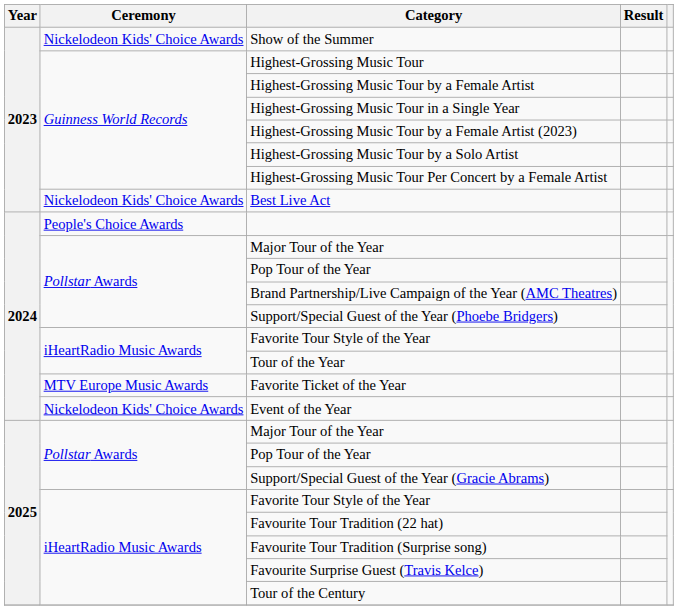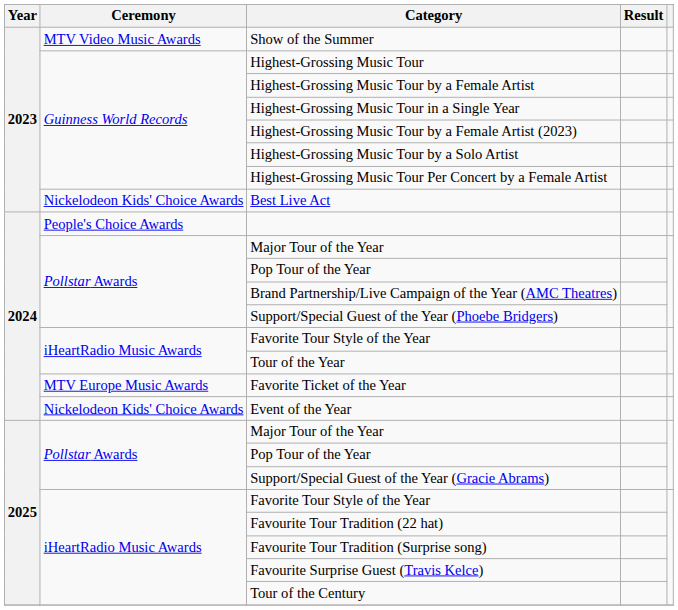 <table class="wikitable sortable plainrowheaders">
 <tr>
 <th scope="col">Year</th>
 <th scope="col">Ceremony</th>
 <th scope="col">Category</th>
 <th scope="col">Result</th>
 <th scope="col" class="unsortable"></th>
 </tr>
 <tr>
 <th rowspan="8" scope="row" style="text-align:center;">2023</th>
-<td><a href='#'>Nickelodeon Kids' Choice Awards</a></td>
+<td><a href='#'>MTV Video Music Awards</a></td>
 <td>Show of the Summer</td>
 <td></td>
 <td style="text-align:center;"></td>
 </tr>
 <tr>
 <td rowspan="6"><em><a href='#'>Guinness World Records</a></em></td>
 <td>Highest-Grossing Music Tour</td>
 <td></td>
 <td style="text-align:center;"></td>
 </tr>
 <tr>
 <td>Highest-Grossing Music Tour by a Female Artist</td>
 <td></td>
 <td style="text-align:center;"></td>
 </tr>
 <tr>
 <td>Highest-Grossing Music Tour in a Single Year</td>
 <td></td>
 <td style="text-align:center;"></td>
 </tr>
 <tr>
 <td>Highest-Grossing Music Tour by a Female Artist (2023)</td>
 <td></td>
 <td style="text-align:center;"></td>
 </tr>
 <tr>
 <td>Highest-Grossing Music Tour by a Solo Artist</td>
 <td></td>
 <td style="text-align:center;"></td>
 </tr>
 <tr>
 <td>Highest-Grossing Music Tour Per Concert by a Female Artist</td>
 <td></td>
 <td style="text-align:center;"></td>
 </tr>
 <tr>
 <td><a href='#'>Nickelodeon Kids' Choice Awards</a></td>
 <td><a href='#'>Best Live Act</a></td>
 <td></td>
 <td style="text-align:center;"></td>
 </tr>
 <tr>
 <th rowspan="9" scope="row" style="text-align:center;">2024</th>
 <td><a href='#'>People's Choice Awards</a></td>
 <td></td>
 <td></td>
 <td style="text-align:center;"></td>
 </tr>
 <tr>
 <td rowspan="4"><a href='#'><em>Pollstar</em> Awards</a></td>
 <td>Major Tour of the Year</td>
 <td></td>
 <td rowspan="4" style="text-align:center;"></td>
 </tr>
 <tr>
 <td>Pop Tour of the Year</td>
 <td></td>
 </tr>
 <tr>
 <td>Brand Partnership/Live Campaign of the Year (<a href='#'>AMC Theatres</a>)</td>
 <td></td>
 </tr>
 <tr>
 <td>Support/Special Guest of the Year (<a href='#'>Phoebe Bridgers</a>)</td>
 <td></td>
 </tr>
 <tr>
 <td rowspan=2><a href='#'>iHeartRadio Music Awards</a></td>
 <td>Favorite Tour Style of the Year</td>
 <td></td>
 <td rowspan="2" style="text-align:center;"></td>
 </tr>
 <tr>
 <td>Tour of the Year</td>
 <td></td>
 </tr>
 <tr>
 <td><a href='#'>MTV Europe Music Awards</a></td>
 <td>Favorite Ticket of the Year</td>
 <td></td>
 <td></td>
 </tr>
 <tr>
 <td><a href='#'>Nickelodeon Kids' Choice Awards</a></td>
 <td>Event of the Year</td>
 <td></td>
 <td></td>
 </tr>
 <tr>
 <th rowspan="8" scope="row" style="text-align:center;">2025</th>
 <td rowspan="3"><a href='#'><em>Pollstar</em> Awards</a></td>
 <td>Major Tour of the Year</td>
 <td></td>
 <td style="text-align:center;" rowspan="3"></td>
 </tr>
 <tr>
 <td>Pop Tour of the Year</td>
 <td></td>
 </tr>
 <tr>
 <td>Support/Special Guest of the Year (<a href='#'>Gracie Abrams</a>)</td>
 <td></td>
 </tr>
 <tr>
 <td rowspan=5><a href='#'>iHeartRadio Music Awards</a></td>
 <td>Favorite Tour Style of the Year</td>
 <td></td>
 <td style="text-align:center;" rowspan="5"></td>
 </tr>
 <tr>
 <td>Favourite Tour Tradition (22 hat)</td>
 <td></td>
 </tr>
 <tr>
 <td>Favourite Tour Tradition (Surprise song)</td>
 <td></td>
 </tr>
 <tr>
 <td>Favourite Surprise Guest (<a href='#'>Travis Kelce</a>)</td>
 <td></td>
 </tr>
 <tr>
 <td>Tour of the Century</td>
 <td></td>
 </tr>
 <tr>
 </tr>
 </table>
